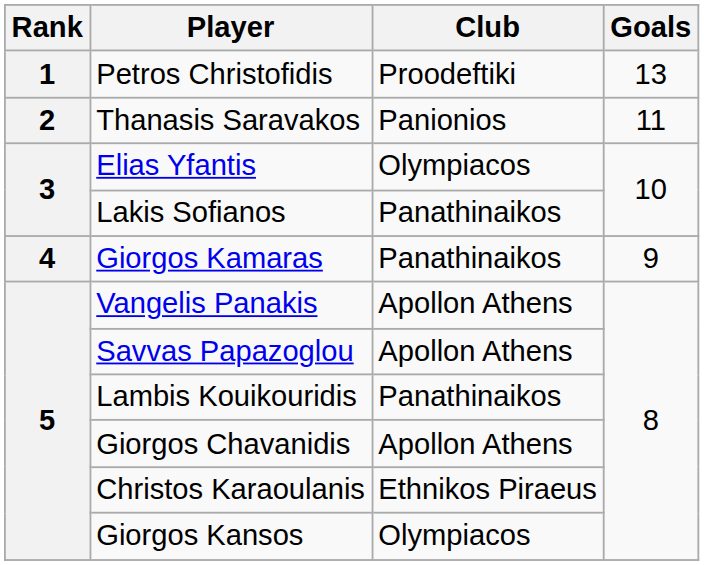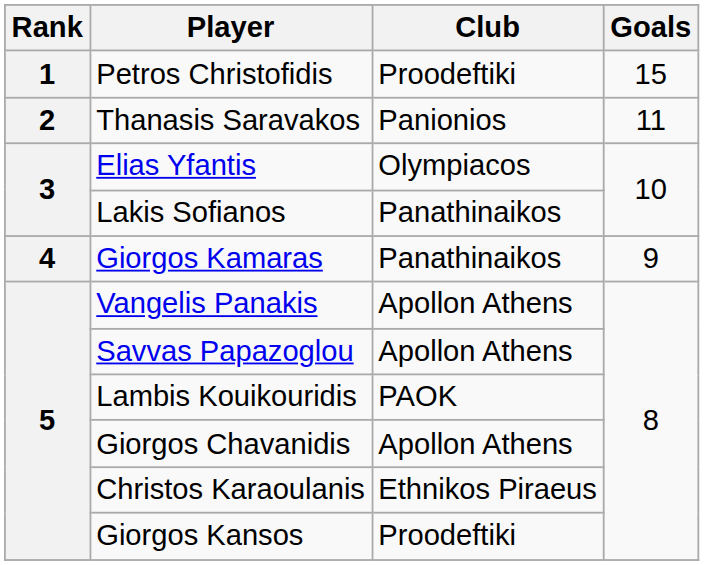 <table class="wikitable" style="text-align:center">
 <tr>
 <th>Rank</th>
 <th>Player</th>
 <th>Club</th>
 <th>Goals</th>
 </tr>
 <tr>
 <th>1</th>
 <td align="left"> Petros Christofidis</td>
 <td align="left">Proodeftiki</td>
-<td>13</td>
+<td>15</td>
 </tr>
 <tr>
 <th>2</th>
 <td align="left"> Thanasis Saravakos</td>
 <td align="left">Panionios</td>
 <td>11</td>
 </tr>
 <tr>
 <th rowspan=2>3</th>
 <td align="left"> <a href='#'>Elias Yfantis</a></td>
 <td align="left">Olympiacos</td>
 <td rowspan=2>10</td>
 </tr>
 <tr>
 <td align="left"> Lakis Sofianos</td>
 <td align="left">Panathinaikos</td>
 </tr>
 <tr>
 <th>4</th>
 <td align="left"> <a href='#'>Giorgos Kamaras</a></td>
 <td align="left">Panathinaikos</td>
 <td>9</td>
 </tr>
 <tr>
 <th rowspan=6>5</th>
 <td align="left"> <a href='#'>Vangelis Panakis</a></td>
 <td align="left">Apollon Athens</td>
 <td rowspan=6>8</td>
 </tr>
 <tr>
 <td align="left"> <a href='#'>Savvas Papazoglou</a></td>
 <td align="left">Apollon Athens</td>
 </tr>
 <tr>
 <td align="left"> Lambis Kouikouridis</td>
-<td align="left">Panathinaikos</td>
+<td align="left">PAOK</td>
 </tr>
 <tr>
 <td align="left"> Giorgos Chavanidis</td>
 <td align="left">Apollon Athens</td>
 </tr>
 <tr>
 <td align="left"> Christos Karaoulanis</td>
 <td align="left">Ethnikos Piraeus</td>
 </tr>
 <tr>
 <td align="left"> Giorgos Kansos</td>
-<td align="left">Olympiacos</td>
+<td align="left">Proodeftiki</td>
 </tr>
 </table>
